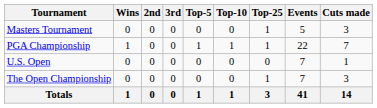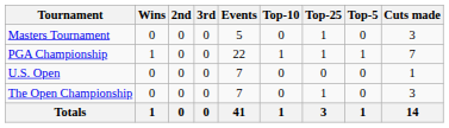 <table class=wikitable style=text-align:center>
 <tr>
 <th>Tournament</th>
 <th>Wins</th>
 <th>2nd</th>
 <th>3rd</th>
-<th>Top-5</th>
+<th>Events</th>
 <th>Top-10</th>
 <th>Top-25</th>
-<th>Events</th>
+<th>Top-5</th>
 <th>Cuts made</th>
 </tr>
 <tr>
 <td align=left><a href='#'>Masters Tournament</a></td>
 <td>0</td>
 <td>0</td>
 <td>0</td>
-<td>0</td>
+<td>5</td>
 <td>0</td>
 <td>1</td>
-<td>5</td>
+<td>0</td>
 <td>3</td>
 </tr>
 <tr>
 <td align=left><a href='#'>PGA Championship</a></td>
 <td>1</td>
 <td>0</td>
 <td>0</td>
+<td>22</td>
 <td>1</td>
 <td>1</td>
 <td>1</td>
-<td>22</td>
 <td>7</td>
 </tr>
 <tr>
 <td align=left><a href='#'>U.S. Open</a></td>
 <td>0</td>
 <td>0</td>
 <td>0</td>
+<td>7</td>
 <td>0</td>
 <td>0</td>
 <td>0</td>
-<td>7</td>
 <td>1</td>
 </tr>
 <tr>
 <td align=left><a href='#'>The Open Championship</a></td>
 <td>0</td>
 <td>0</td>
 <td>0</td>
-<td>0</td>
+<td>7</td>
 <td>0</td>
 <td>1</td>
-<td>7</td>
+<td>0</td>
 <td>3</td>
 </tr>
 <tr>
 <th>Totals</th>
 <th>1</th>
 <th>0</th>
 <th>0</th>
-<th>1</th>
+<th>41</th>
 <th>1</th>
 <th>3</th>
-<th>41</th>
+<th>1</th>
 <th>14</th>
 </tr>
 </table>
